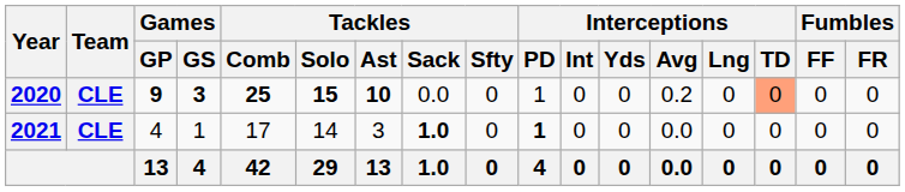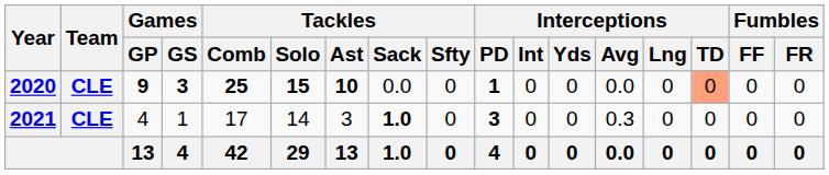 <table class="wikitable" style="text-align:center">
 <tr>
 <th rowspan="2">Year</th>
 <th rowspan="2">Team</th>
 <th colspan="2">Games</th>
 <th colspan="5">Tackles</th>
 <th colspan="6">Interceptions</th>
 <th colspan="2">Fumbles</th>
 </tr>
 <tr>
 <th>GP</th>
 <th>GS</th>
 <th>Comb</th>
 <th>Solo</th>
 <th>Ast</th>
 <th>Sack</th>
 <th>Sfty</th>
 <th>PD</th>
 <th>Int</th>
 <th>Yds</th>
 <th>Avg</th>
 <th>Lng</th>
 <th>TD</th>
 <th>FF</th>
 <th>FR</th>
 </tr>
 <tr>
 <th><a href='#'>2020</a></th>
 <th><a href='#'>CLE</a></th>
 <td><strong>9</strong></td>
 <td><strong>3</strong></td>
 <td><strong>25</strong></td>
 <td><strong>15</strong></td>
 <td><strong>10</strong></td>
 <td>0.0</td>
 <td>0</td>
-<td>1</td>
+<td><strong>1</strong></td>
 <td>0</td>
 <td>0</td>
-<td>0.2</td>
+<td>0.0</td>
 <td>0</td>
 <td style="background: lightsalmon;">0</td>
 <td>0</td>
 <td>0</td>
 </tr>
 <tr>
 <th><a href='#'>2021</a></th>
 <th><a href='#'>CLE</a></th>
 <td>4</td>
 <td>1</td>
 <td>17</td>
 <td>14</td>
 <td>3</td>
 <td><strong>1.0</strong></td>
 <td>0</td>
-<td><strong>1</strong></td>
+<td><strong>3</strong></td>
 <td>0</td>
 <td>0</td>
-<td>0.0</td>
+<td>0.3</td>
 <td>0</td>
 <td>0</td>
 <td>0</td>
 <td>0</td>
 </tr>
 <tr>
 <th colspan="2"></th>
 <th>13</th>
 <th>4</th>
 <th>42</th>
 <th>29</th>
 <th>13</th>
 <th>1.0</th>
 <th>0</th>
 <th>4</th>
 <th>0</th>
 <th>0</th>
 <th>0.0</th>
 <th>0</th>
 <th>0</th>
 <th>0</th>
 <th>0</th>
 </tr>
 </table>
